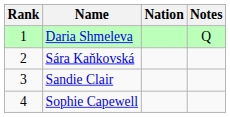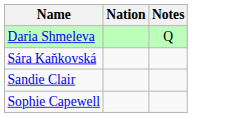 <table class="wikitable sortable" style="text-align:center">
 <tr>
-<th>Rank</th>
 <th>Name</th>
 <th>Nation</th>
 <th>Notes</th>
 </tr>
 <tr bgcolor=bbffbb>
-<td>1</td>
 <td align=left><a href='#'>Daria Shmeleva</a></td>
 <td align=left></td>
 <td>Q</td>
 </tr>
 <tr>
-<td>2</td>
 <td align=left><a href='#'>Sára Kaňkovská</a></td>
 <td align=left></td>
 <td></td>
 </tr>
 <tr>
-<td>3</td>
 <td align=left><a href='#'>Sandie Clair</a></td>
 <td align=left></td>
 <td></td>
 </tr>
 <tr>
-<td>4</td>
 <td align=left><a href='#'>Sophie Capewell</a></td>
 <td align=left></td>
 <td></td>
 </tr>
 </table>
